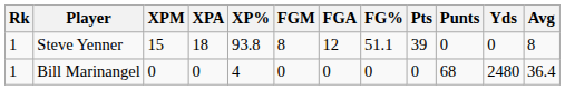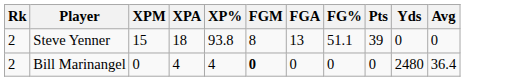 <table class="wikitable" style="font-size:90%;">
 <tr>
 <th>Rk</th>
 <th>Player</th>
 <th>XPM</th>
 <th>XPA</th>
 <th>XP%</th>
 <th>FGM</th>
 <th>FGA</th>
 <th>FG%</th>
 <th>Pts</th>
-<th>Punts</th>
 <th>Yds</th>
 <th>Avg</th>
 </tr>
 <tr>
-<td>1</td>
+<td>2</td>
 <td>Steve Yenner</td>
 <td>15</td>
 <td>18</td>
 <td>93.8</td>
 <td>8</td>
-<td>12</td>
+<td>13</td>
 <td>51.1</td>
 <td>39</td>
 <td>0</td>
 <td>0</td>
-<td>8</td>
 </tr>
 <tr>
-<td>1</td>
+<td>2</td>
 <td>Bill Marinangel</td>
 <td>0</td>
-<td>0</td>
 <td>4</td>
+<td>4</td>
+<td><strong>0</strong></td>
 <td>0</td>
 <td>0</td>
 <td>0</td>
-<td>0</td>
-<td>68</td>
 <td>2480</td>
 <td>36.4</td>
 </tr>
 </table>
